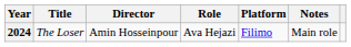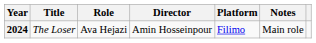 <table class="wikitable plainrowheaders sortable"  style=font-size:100%>
 <tr>
 <th scope="col">Year</th>
 <th scope="col">Title</th>
+<th scope="col">Role</th>
 <th scope="col">Director</th>
-<th scope="col">Role</th>
 <th scope="col">Platform</th>
 <th scope="col">Notes</th>
 <th scope="col" class="unsortable"></th>
 </tr>
 <tr>
 <th scope="row">2024</th>
 <td><em>The Loser</em></td>
+<td>Ava Hejazi</td>
 <td>Amin Hosseinpour</td>
-<td>Ava Hejazi</td>
 <td><a href='#'>Filimo</a></td>
 <td>Main role</td>
 <td></td>
 </tr>
 </table>
